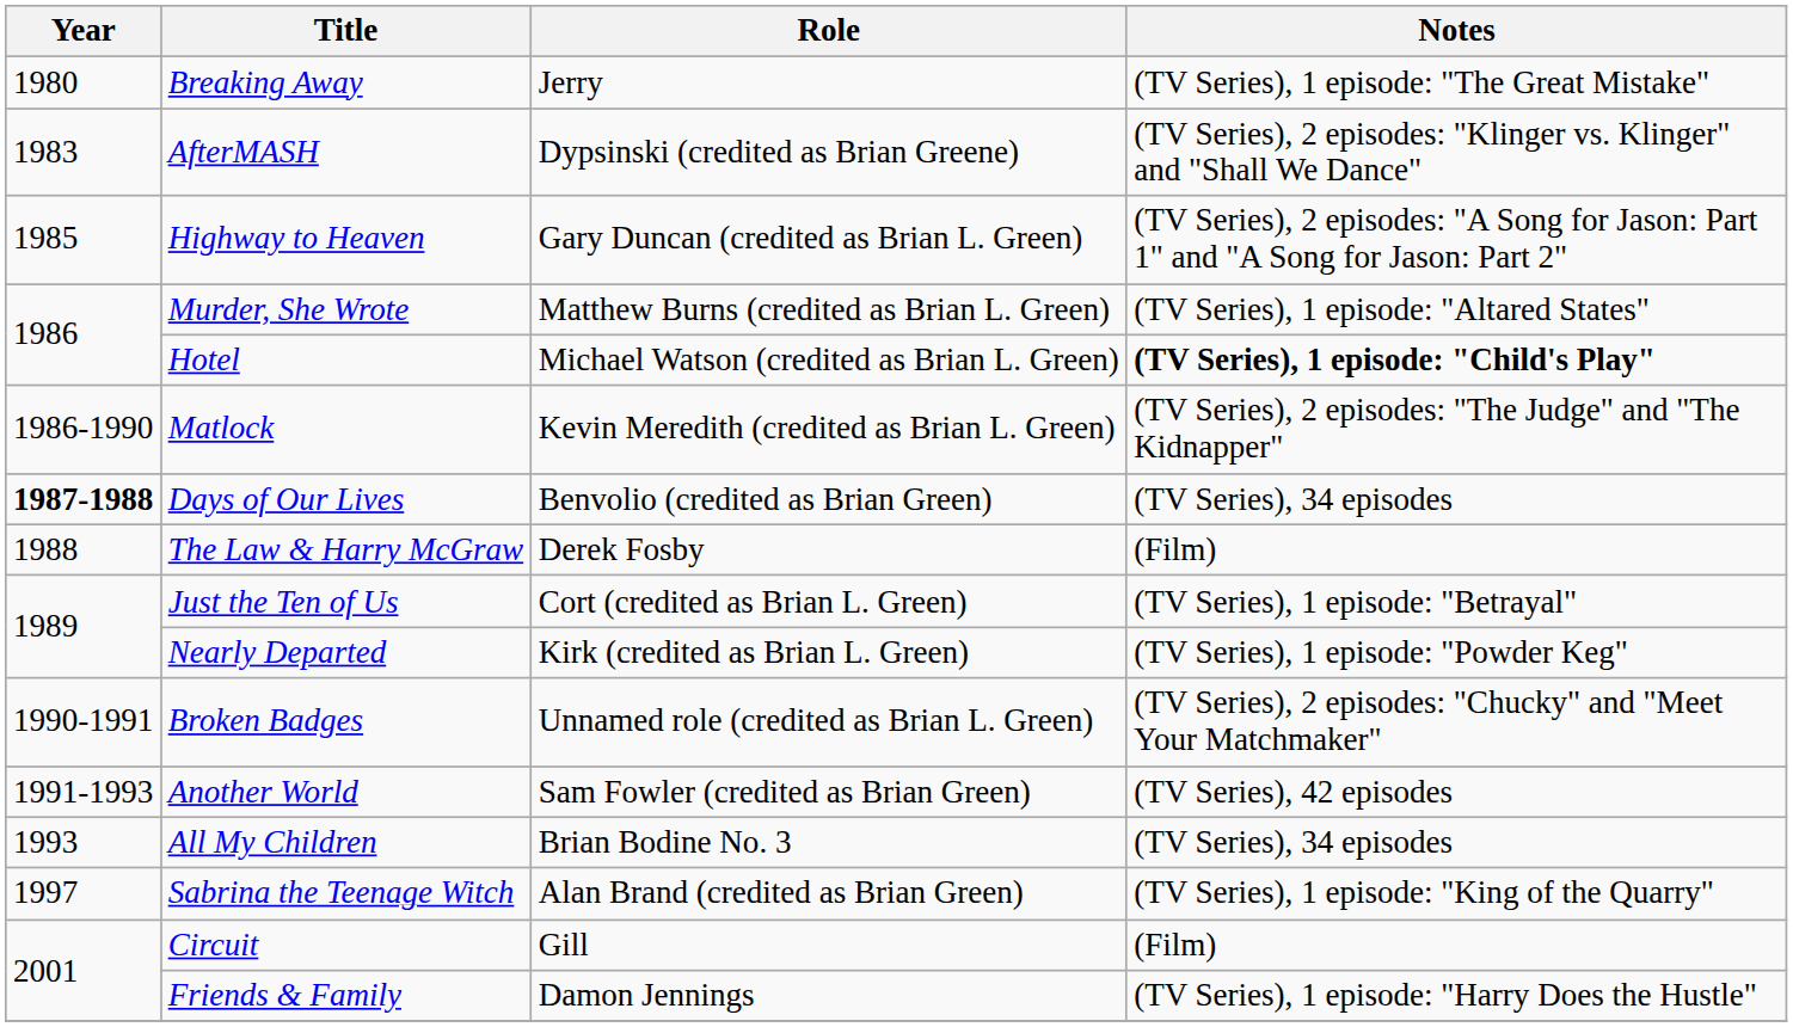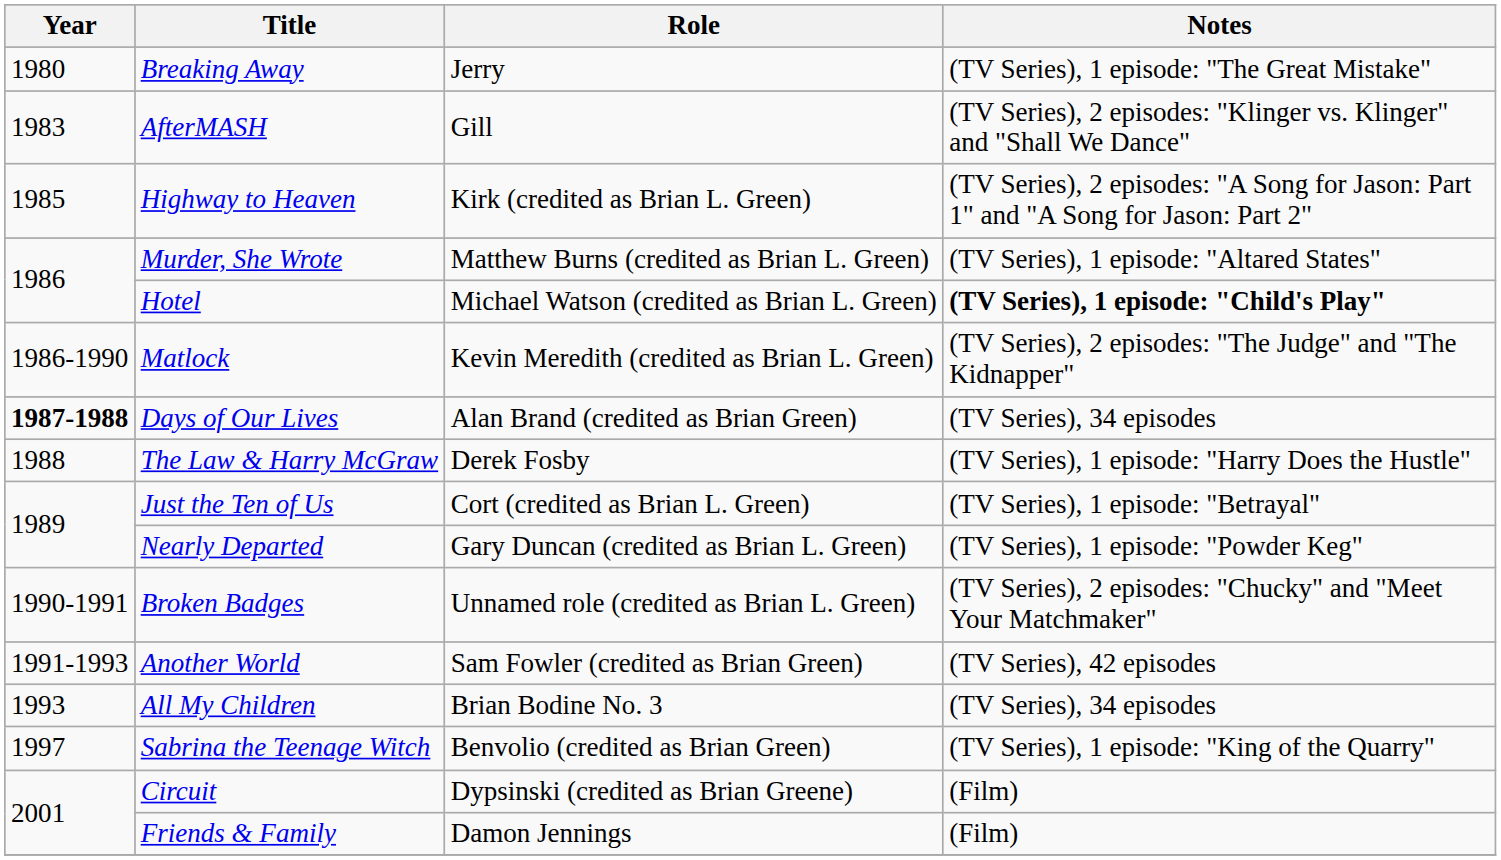 <table class="wikitable sortable">
 <tr>
 <th>Year</th>
 <th>Title</th>
 <th>Role</th>
 <th class="unsortable" style="width:20em;">Notes</th>
 </tr>
 <tr>
 <td>1980</td>
 <td><em><a href='#'>Breaking Away</a></em></td>
 <td>Jerry</td>
 <td>(TV Series), 1 episode: "The Great Mistake"</td>
 </tr>
 <tr>
 <td>1983</td>
 <td><em><a href='#'>AfterMASH</a></em></td>
-<td>Dypsinski (credited as Brian Greene)</td>
+<td>Gill</td>
 <td>(TV Series), 2 episodes: "Klinger vs. Klinger" and "Shall We Dance"</td>
 </tr>
 <tr>
 <td>1985</td>
 <td><em><a href='#'>Highway to Heaven</a></em></td>
-<td>Gary Duncan (credited as Brian L. Green)</td>
+<td>Kirk (credited as Brian L. Green)</td>
 <td>(TV Series), 2 episodes: "A Song for Jason: Part 1" and "A Song for Jason: Part 2"</td>
 </tr>
 <tr>
 <td rowspan="2">1986</td>
 <td><em><a href='#'>Murder, She Wrote</a></em></td>
 <td>Matthew Burns (credited as Brian L. Green)</td>
 <td>(TV Series), 1 episode: "Altared States"</td>
 </tr>
 <tr>
 <td><em><a href='#'>Hotel</a></em></td>
 <td>Michael Watson (credited as Brian L. Green)</td>
 <td><strong>(TV Series), 1 episode: "Child's Play"</strong></td>
 </tr>
 <tr>
 <td>1986-1990</td>
 <td><em><a href='#'>Matlock</a></em></td>
 <td>Kevin Meredith (credited as Brian L. Green)</td>
 <td>(TV Series), 2 episodes: "The Judge" and "The Kidnapper"</td>
 </tr>
 <tr>
 <td><strong>1987-1988</strong></td>
 <td><em><a href='#'>Days of Our Lives</a></em></td>
-<td>Benvolio (credited as Brian Green)</td>
+<td>Alan Brand (credited as Brian Green)</td>
 <td>(TV Series), 34 episodes</td>
 </tr>
 <tr>
 <td>1988</td>
 <td><em><a href='#'>The Law & Harry McGraw</a></em></td>
 <td>Derek Fosby</td>
-<td>(Film)</td>
+<td>(TV Series), 1 episode: "Harry Does the Hustle"</td>
 </tr>
 <tr>
 <td rowspan="2">1989</td>
 <td><em><a href='#'>Just the Ten of Us</a></em></td>
 <td>Cort (credited as Brian L. Green)</td>
 <td>(TV Series), 1 episode: "Betrayal"</td>
 </tr>
 <tr>
 <td><em><a href='#'>Nearly Departed</a></em></td>
-<td>Kirk (credited as Brian L. Green)</td>
+<td>Gary Duncan (credited as Brian L. Green)</td>
 <td>(TV Series), 1 episode: "Powder Keg"</td>
 </tr>
 <tr>
 <td>1990-1991</td>
 <td><em><a href='#'>Broken Badges</a></em></td>
 <td>Unnamed role (credited as Brian L. Green)</td>
 <td>(TV Series), 2 episodes: "Chucky" and "Meet Your Matchmaker"</td>
 </tr>
 <tr>
 <td>1991-1993</td>
 <td><em><a href='#'>Another World</a></em></td>
 <td>Sam Fowler (credited as Brian Green)</td>
 <td>(TV Series), 42 episodes</td>
 </tr>
 <tr>
 <td>1993</td>
 <td><em><a href='#'>All My Children</a></em></td>
 <td>Brian Bodine No. 3</td>
 <td>(TV Series), 34 episodes</td>
 </tr>
 <tr>
 <td>1997</td>
 <td><em><a href='#'>Sabrina the Teenage Witch</a></em></td>
-<td>Alan Brand (credited as Brian Green)</td>
+<td>Benvolio (credited as Brian Green)</td>
 <td>(TV Series), 1 episode: "King of the Quarry"</td>
 </tr>
 <tr>
 <td rowspan="2">2001</td>
 <td><em><a href='#'>Circuit</a></em></td>
-<td>Gill</td>
+<td>Dypsinski (credited as Brian Greene)</td>
 <td>(Film)</td>
 </tr>
 <tr>
 <td><em><a href='#'>Friends & Family</a></em></td>
 <td>Damon Jennings</td>
-<td>(TV Series), 1 episode: "Harry Does the Hustle"</td>
+<td>(Film)</td>
 </tr>
 <tr>
 </tr>
 </table>
